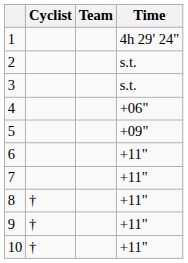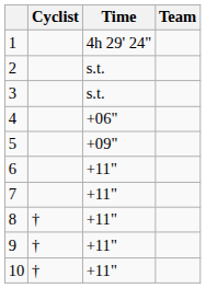 <table class="wikitable">
 <tr>
 <th></th>
 <th>Cyclist</th>
+<th>Time</th>
 <th>Team</th>
-<th>Time</th>
 </tr>
 <tr>
 <td>1</td>
 <td></td>
+<td>4h 29' 24"</td>
 <td></td>
-<td>4h 29' 24"</td>
 </tr>
 <tr>
 <td>2</td>
 <td></td>
+<td>s.t.</td>
 <td></td>
-<td>s.t.</td>
 </tr>
 <tr>
 <td>3</td>
 <td></td>
+<td>s.t.</td>
 <td></td>
-<td>s.t.</td>
 </tr>
 <tr>
 <td>4</td>
 <td></td>
+<td>+06"</td>
 <td></td>
-<td>+06"</td>
 </tr>
 <tr>
 <td>5</td>
 <td></td>
+<td>+09"</td>
 <td></td>
-<td>+09"</td>
 </tr>
 <tr>
 <td>6</td>
 <td></td>
+<td>+11"</td>
 <td></td>
-<td>+11"</td>
 </tr>
 <tr>
 <td>7</td>
 <td></td>
+<td>+11"</td>
 <td></td>
-<td>+11"</td>
 </tr>
 <tr>
 <td>8</td>
 <td> †</td>
+<td>+11"</td>
 <td></td>
-<td>+11"</td>
 </tr>
 <tr>
 <td>9</td>
 <td> †</td>
+<td>+11"</td>
 <td></td>
-<td>+11"</td>
 </tr>
 <tr>
 <td>10</td>
 <td> †</td>
+<td>+11"</td>
 <td></td>
-<td>+11"</td>
 </tr>
 </table>
